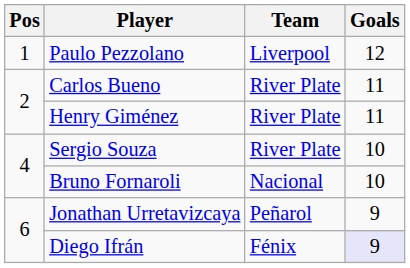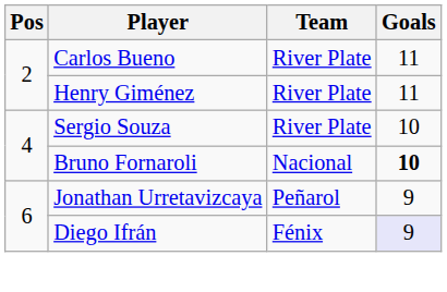 <table class="wikitable" style="text-align:center">
 <tr>
 <th>Pos</th>
 <th>Player</th>
 <th>Team</th>
 <th>Goals</th>
-</tr>
-<tr>
-<td>1</td>
-<td align="left"><a href='#'>Paulo Pezzolano</a></td>
-<td align="left"><a href='#'>Liverpool</a></td>
-<td>12</td>
 </tr>
 <tr>
 <td rowspan="2">2</td>
 <td align="left"><a href='#'>Carlos Bueno</a></td>
 <td align="left"><a href='#'>River Plate</a></td>
 <td>11</td>
 </tr>
 <tr>
 <td align="left"><a href='#'>Henry Giménez</a></td>
 <td align="left"><a href='#'>River Plate</a></td>
 <td>11</td>
 </tr>
 <tr>
 <td rowspan="2">4</td>
 <td align="left"><a href='#'>Sergio Souza</a></td>
 <td align="left"><a href='#'>River Plate</a></td>
 <td>10</td>
 </tr>
 <tr>
 <td align="left"><a href='#'>Bruno Fornaroli</a></td>
 <td align="left"><a href='#'>Nacional</a></td>
-<td>10</td>
+<td><strong>10</strong></td>
 </tr>
 <tr>
 <td rowspan="2">6</td>
 <td align="left"><a href='#'>Jonathan Urretavizcaya</a></td>
 <td align="left"><a href='#'>Peñarol</a></td>
 <td>9</td>
 </tr>
 <tr>
 <td align="left"><a href='#'>Diego Ifrán</a></td>
 <td align="left"><a href='#'>Fénix</a></td>
 <td style="background: lavender;">9</td>
 </tr>
 </table>
